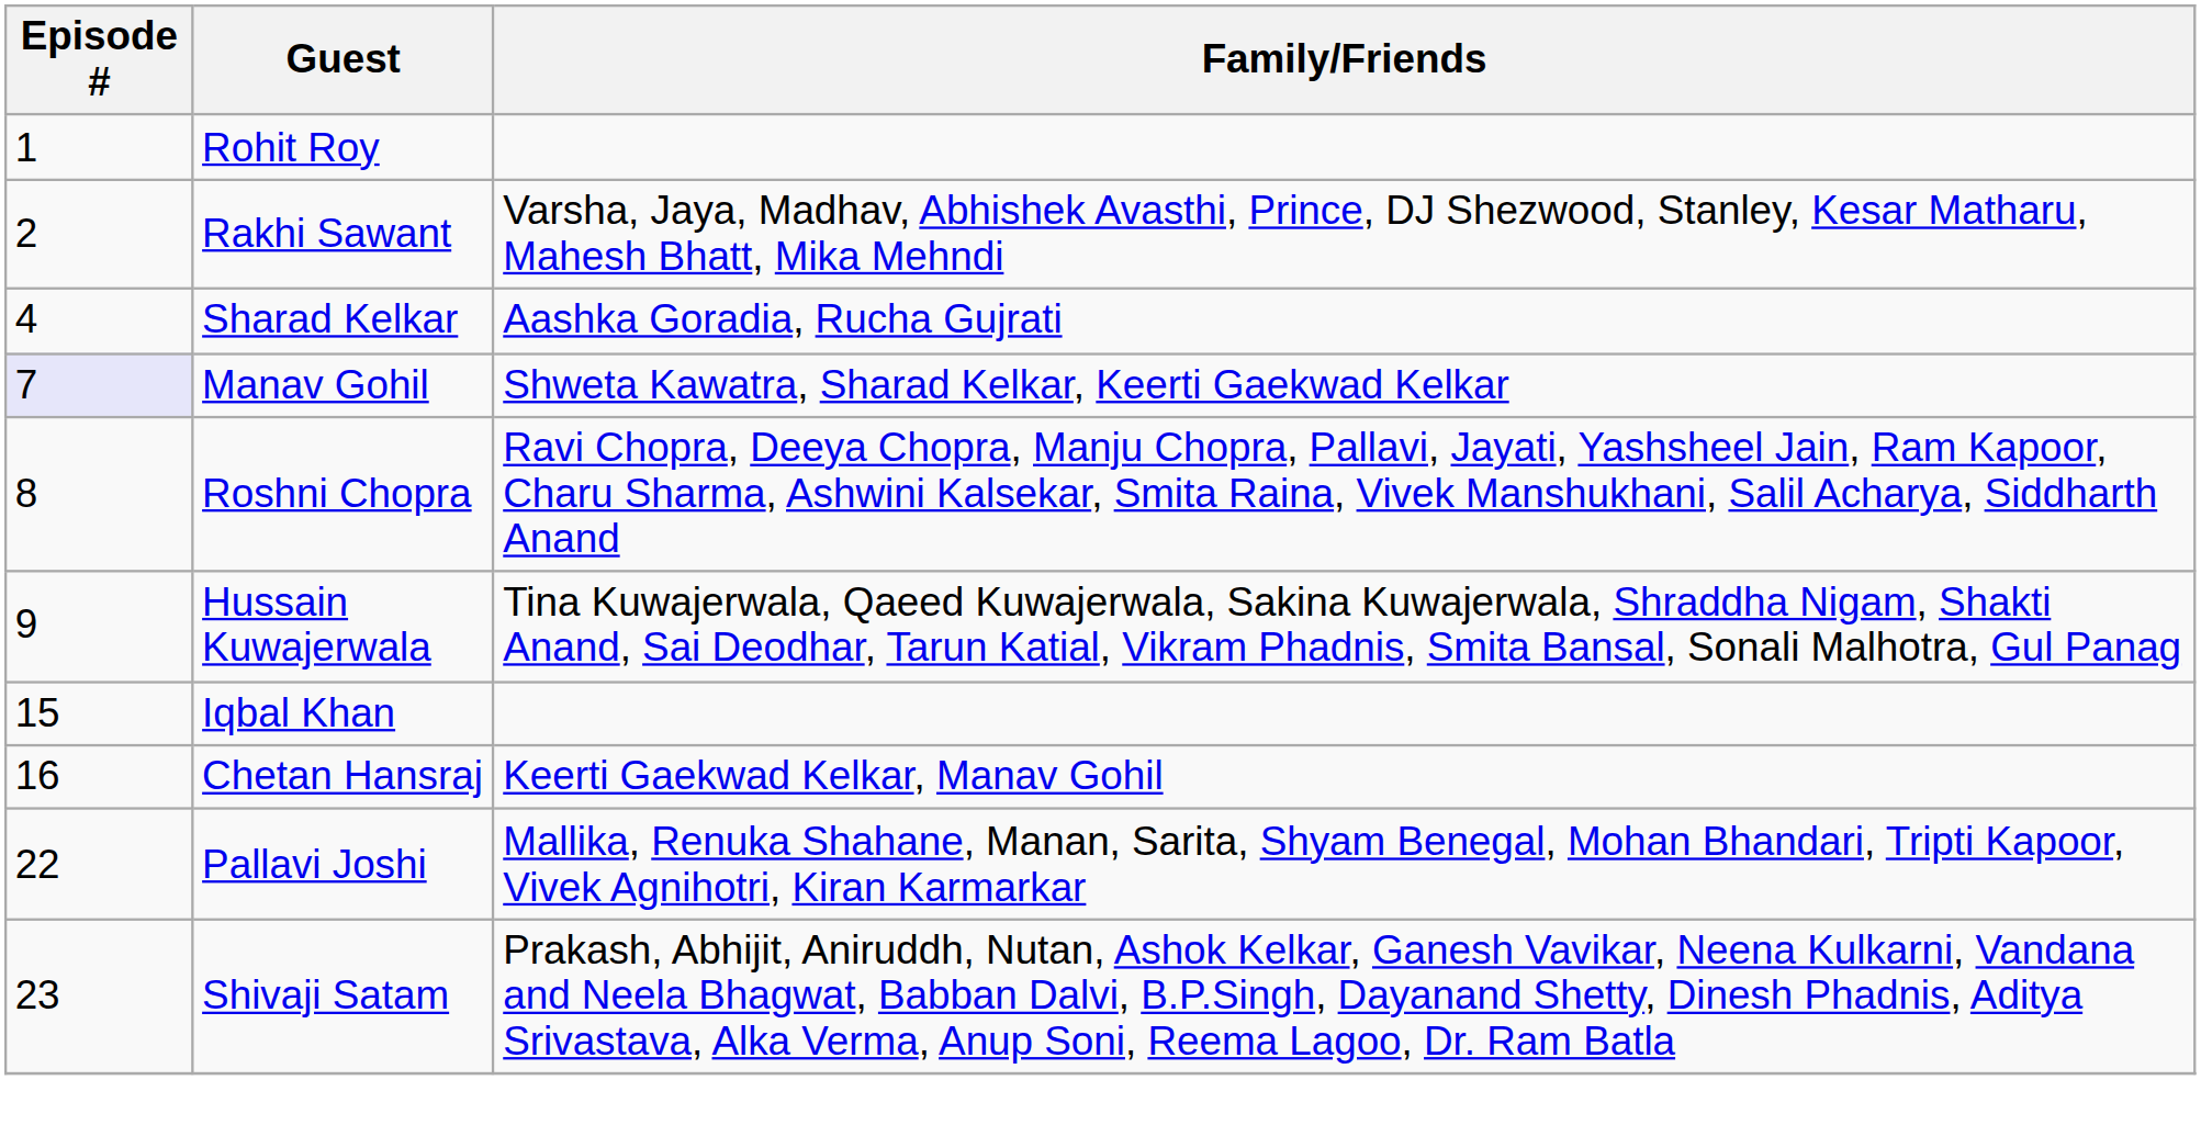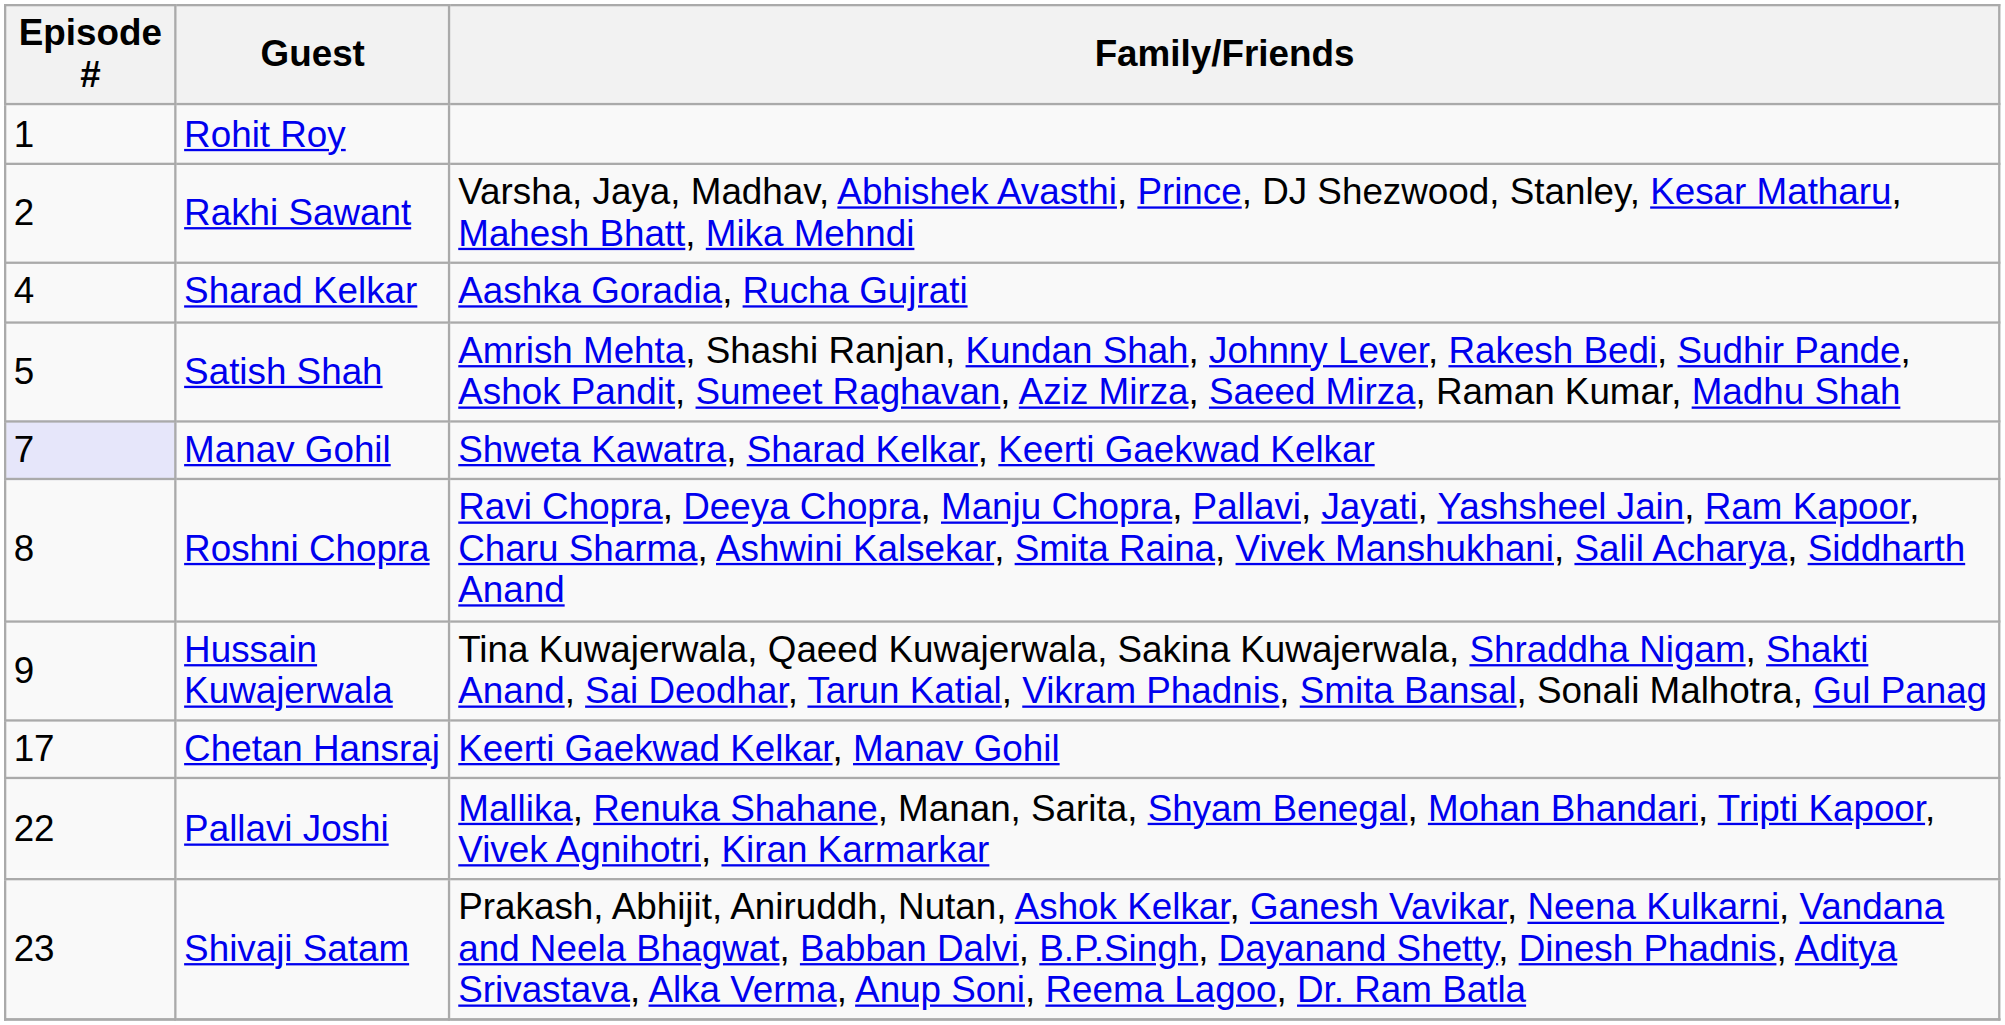 <table class="wikitable">
 <tr>
 <th>Episode #</th>
 <th>Guest</th>
 <th>Family/Friends</th>
 </tr>
 <tr>
 <td>1</td>
 <td><a href='#'>Rohit Roy</a></td>
 <td></td>
 </tr>
 <tr>
 <td>2</td>
 <td><a href='#'>Rakhi Sawant</a></td>
 <td>Varsha, Jaya, Madhav, <a href='#'>Abhishek Avasthi</a>, <a href='#'>Prince</a>, DJ Shezwood, Stanley, <a href='#'>Kesar Matharu</a>, <a href='#'>Mahesh Bhatt</a>, <a href='#'>Mika Mehndi</a></td>
 </tr>
 <tr>
 <td>4</td>
 <td><a href='#'>Sharad Kelkar</a></td>
 <td><a href='#'>Aashka Goradia</a>, <a href='#'>Rucha Gujrati</a></td>
 </tr>
 <tr>
+<td>5</td>
+<td><a href='#'>Satish Shah</a></td>
+<td><a href='#'>Amrish Mehta</a>, Shashi Ranjan, <a href='#'>Kundan Shah</a>, <a href='#'>Johnny Lever</a>, <a href='#'>Rakesh Bedi</a>, <a href='#'>Sudhir Pande</a>, <a href='#'>Ashok Pandit</a>, <a href='#'>Sumeet Raghavan</a>, <a href='#'>Aziz Mirza</a>, <a href='#'>Saeed Mirza</a>, Raman Kumar, <a href='#'>Madhu Shah</a></td>
+</tr>
+<tr>
 <td style="background: lavender;">7</td>
 <td><a href='#'>Manav Gohil</a></td>
 <td><a href='#'>Shweta Kawatra</a>, <a href='#'>Sharad Kelkar</a>, <a href='#'>Keerti Gaekwad Kelkar</a></td>
 </tr>
 <tr>
 <td>8</td>
 <td><a href='#'>Roshni Chopra</a></td>
 <td><a href='#'>Ravi Chopra</a>, <a href='#'>Deeya Chopra</a>, <a href='#'>Manju Chopra</a>, <a href='#'>Pallavi</a>, <a href='#'>Jayati</a>, <a href='#'>Yashsheel Jain</a>, <a href='#'>Ram Kapoor</a>, <a href='#'>Charu Sharma</a>, <a href='#'>Ashwini Kalsekar</a>, <a href='#'>Smita Raina</a>, <a href='#'>Vivek Manshukhani</a>, <a href='#'>Salil Acharya</a>, <a href='#'>Siddharth Anand</a></td>
 </tr>
 <tr>
 <td>9</td>
 <td><a href='#'>Hussain Kuwajerwala</a></td>
 <td>Tina Kuwajerwala, Qaeed Kuwajerwala, Sakina Kuwajerwala, <a href='#'>Shraddha Nigam</a>, <a href='#'>Shakti Anand</a>, <a href='#'>Sai Deodhar</a>, <a href='#'>Tarun Katial</a>, <a href='#'>Vikram Phadnis</a>, <a href='#'>Smita Bansal</a>, Sonali Malhotra, <a href='#'>Gul Panag</a></td>
 </tr>
 <tr>
-<td>15</td>
-<td><a href='#'>Iqbal Khan</a></td>
-<td></td>
-</tr>
-<tr>
-<td>16</td>
+<td>17</td>
 <td><a href='#'>Chetan Hansraj</a></td>
 <td><a href='#'>Keerti Gaekwad Kelkar</a>, <a href='#'>Manav Gohil</a></td>
 </tr>
 <tr>
 <td>22</td>
 <td><a href='#'>Pallavi Joshi</a></td>
 <td><a href='#'>Mallika</a>, <a href='#'>Renuka Shahane</a>, Manan, Sarita, <a href='#'>Shyam Benegal</a>, <a href='#'>Mohan Bhandari</a>, <a href='#'>Tripti Kapoor</a>, <a href='#'>Vivek Agnihotri</a>, <a href='#'>Kiran Karmarkar</a></td>
 </tr>
 <tr>
 <td>23</td>
 <td><a href='#'>Shivaji Satam</a></td>
 <td>Prakash, Abhijit, Aniruddh, Nutan, <a href='#'>Ashok Kelkar</a>, <a href='#'>Ganesh Vavikar</a>, <a href='#'>Neena Kulkarni</a>, <a href='#'>Vandana and Neela Bhagwat</a>, <a href='#'>Babban Dalvi</a>, <a href='#'>B.P.Singh</a>, <a href='#'>Dayanand Shetty</a>, <a href='#'>Dinesh Phadnis</a>, <a href='#'>Aditya Srivastava</a>, <a href='#'>Alka Verma</a>, <a href='#'>Anup Soni</a>, <a href='#'>Reema Lagoo</a>, <a href='#'>Dr. Ram Batla</a></td>
 </tr>
 <tr>
 </tr>
 </table>
